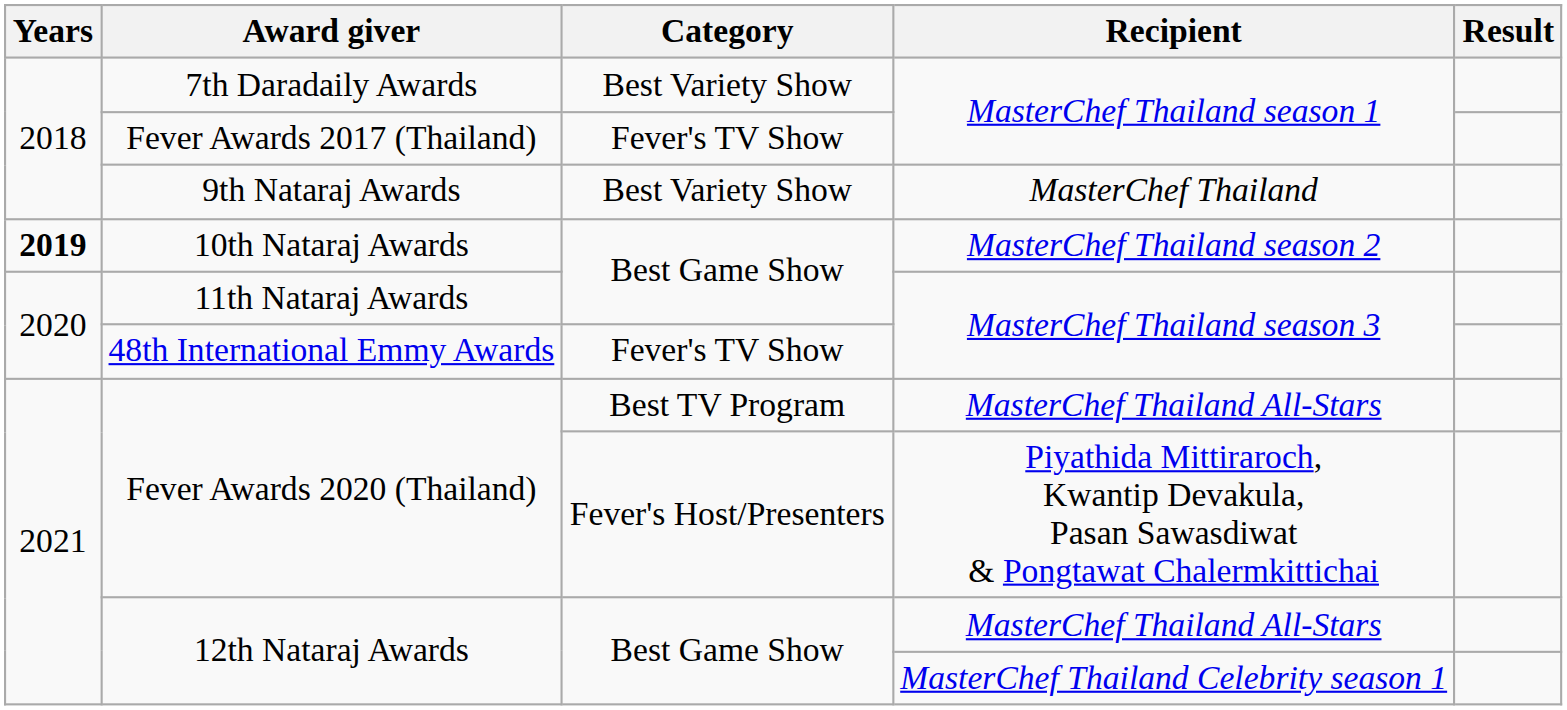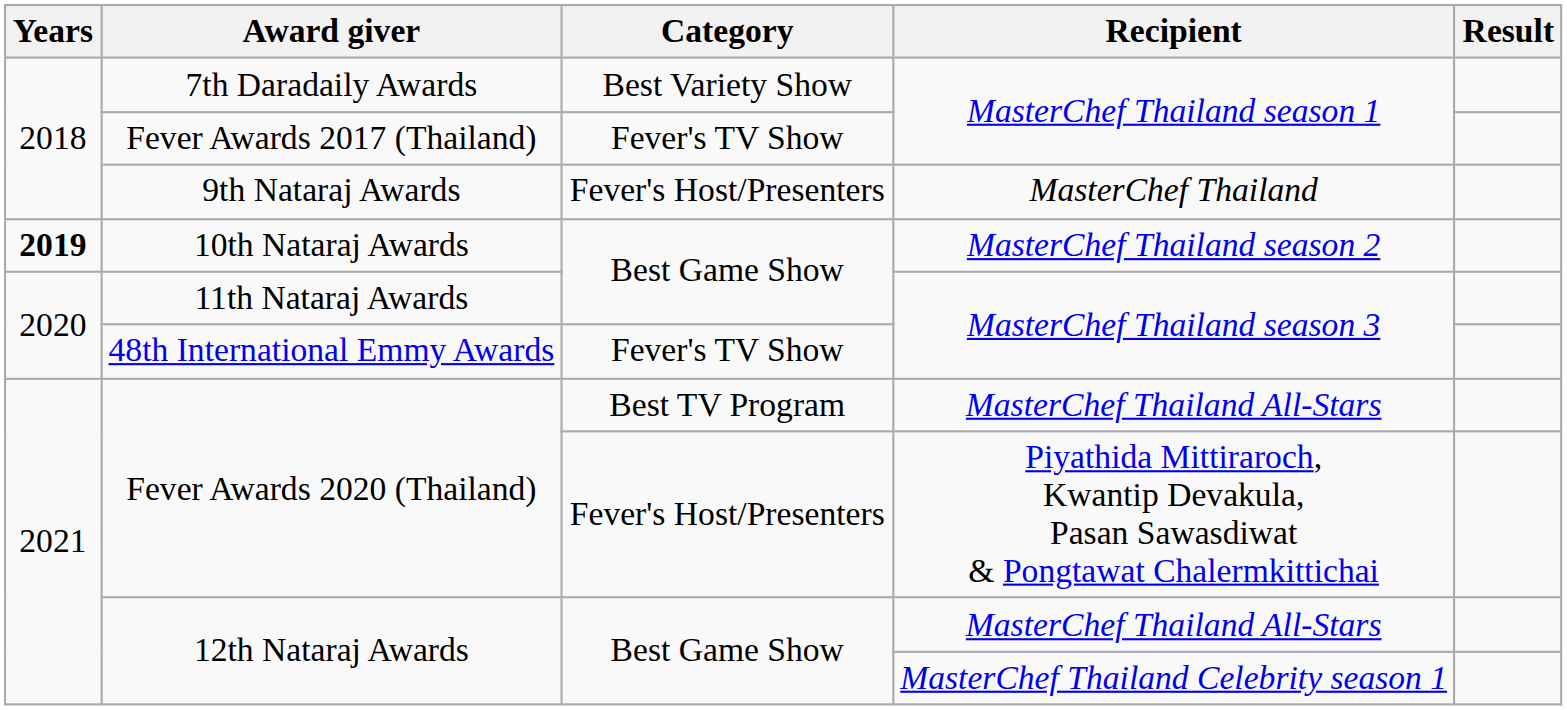 <table class="wikitable"  style="text-align:center; font-size:100%;">
 <tr>
 <th>Years</th>
 <th>Award giver</th>
 <th>Category</th>
 <th>Recipient</th>
 <th>Result</th>
 </tr>
 <tr>
 <td rowspan = "3" align = "center">2018</td>
 <td>7th Daradaily Awards</td>
 <td>Best Variety Show</td>
 <td rowspan="2"><em><a href='#'>MasterChef Thailand season 1</a></em></td>
 <td></td>
 </tr>
 <tr>
 <td>Fever Awards 2017 (Thailand)</td>
 <td>Fever's TV Show</td>
 <td></td>
 </tr>
 <tr>
 <td>9th Nataraj Awards</td>
-<td>Best Variety Show</td>
+<td>Fever's Host/Presenters</td>
 <td><em>MasterChef Thailand</em></td>
 <td></td>
 </tr>
 <tr>
 <td><strong>2019</strong></td>
 <td>10th Nataraj Awards</td>
 <td rowspan="2">Best Game Show</td>
 <td><em><a href='#'>MasterChef Thailand season 2</a></em></td>
 <td></td>
 </tr>
 <tr>
 <td rowspan = "2" align = "center">2020</td>
 <td>11th Nataraj Awards</td>
 <td rowspan="2"><em><a href='#'>MasterChef Thailand season 3</a></em></td>
 <td></td>
 </tr>
 <tr>
 <td><a href='#'>48th International Emmy Awards</a></td>
 <td>Fever's TV Show</td>
 <td></td>
 </tr>
 <tr>
 <td rowspan = "4" align = "center">2021</td>
 <td rowspan="2">Fever Awards 2020 (Thailand)</td>
 <td>Best TV Program</td>
 <td><em><a href='#'>MasterChef Thailand All-Stars</a></em></td>
 <td></td>
 </tr>
 <tr>
 <td>Fever's Host/Presenters</td>
 <td><a href='#'>Piyathida Mittiraroch</a>, <br>Kwantip Devakula, <br>Pasan Sawasdiwat<br> & <a href='#'>Pongtawat Chalermkittichai</a></td>
 <td></td>
 </tr>
 <tr>
 <td rowspan="2">12th Nataraj Awards</td>
 <td rowspan="2">Best Game Show</td>
 <td><em><a href='#'>MasterChef Thailand All-Stars</a></em></td>
 <td></td>
 </tr>
 <tr>
 <td><em><a href='#'>MasterChef Thailand Celebrity season 1</a></em></td>
 <td></td>
 </tr>
 </table>
